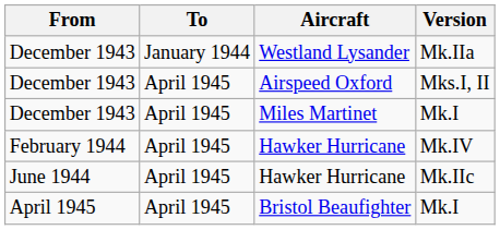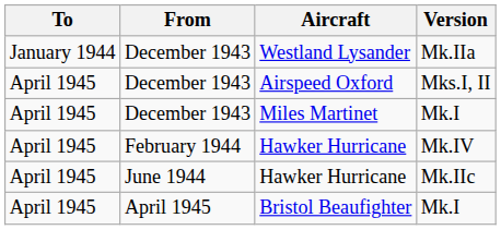 <table class="wikitable">
 <tr>
+<th>To</th>
 <th>From</th>
-<th>To</th>
 <th>Aircraft</th>
 <th>Version</th>
 </tr>
 <tr>
+<td>January 1944</td>
 <td>December 1943</td>
-<td>January 1944</td>
 <td><a href='#'>Westland Lysander</a></td>
 <td>Mk.IIa</td>
 </tr>
 <tr>
+<td>April 1945</td>
 <td>December 1943</td>
-<td>April 1945</td>
 <td><a href='#'>Airspeed Oxford</a></td>
 <td>Mks.I, II</td>
 </tr>
 <tr>
+<td>April 1945</td>
 <td>December 1943</td>
-<td>April 1945</td>
 <td><a href='#'>Miles Martinet</a></td>
 <td>Mk.I</td>
 </tr>
 <tr>
+<td>April 1945</td>
 <td>February 1944</td>
-<td>April 1945</td>
 <td><a href='#'>Hawker Hurricane</a></td>
 <td>Mk.IV</td>
 </tr>
 <tr>
+<td>April 1945</td>
 <td>June 1944</td>
-<td>April 1945</td>
 <td>Hawker Hurricane</td>
 <td>Mk.IIc</td>
 </tr>
 <tr>
 <td>April 1945</td>
 <td>April 1945</td>
 <td><a href='#'>Bristol Beaufighter</a></td>
 <td>Mk.I</td>
 </tr>
 </table>
